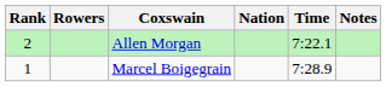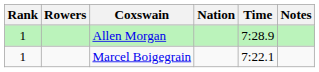 <table class="wikitable sortable" style="text-align:center">
 <tr>
 <th>Rank</th>
 <th>Rowers</th>
 <th>Coxswain</th>
 <th>Nation</th>
 <th>Time</th>
 <th>Notes</th>
 </tr>
 <tr bgcolor=bbf3bb>
-<td>2</td>
+<td>1</td>
 <td align=left></td>
 <td align=left><a href='#'>Allen Morgan</a></td>
 <td align=left></td>
-<td>7:22.1</td>
+<td>7:28.9</td>
 <td></td>
 </tr>
 <tr>
 <td>1</td>
 <td align=left></td>
 <td align=left><a href='#'>Marcel Boigegrain</a></td>
 <td align=left></td>
-<td>7:28.9</td>
+<td>7:22.1</td>
 <td></td>
 </tr>
 </table>
